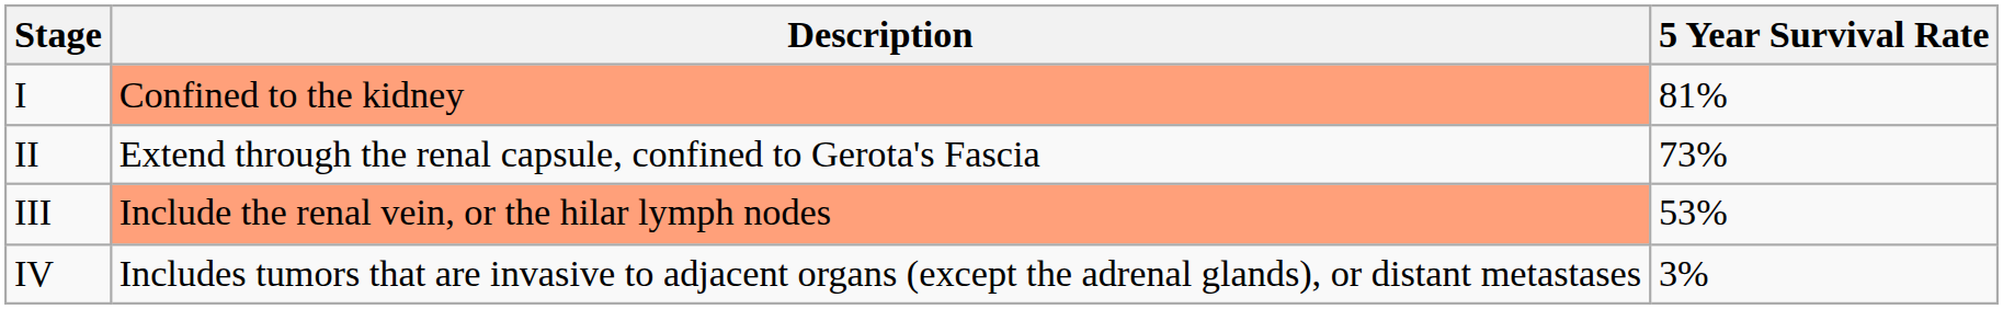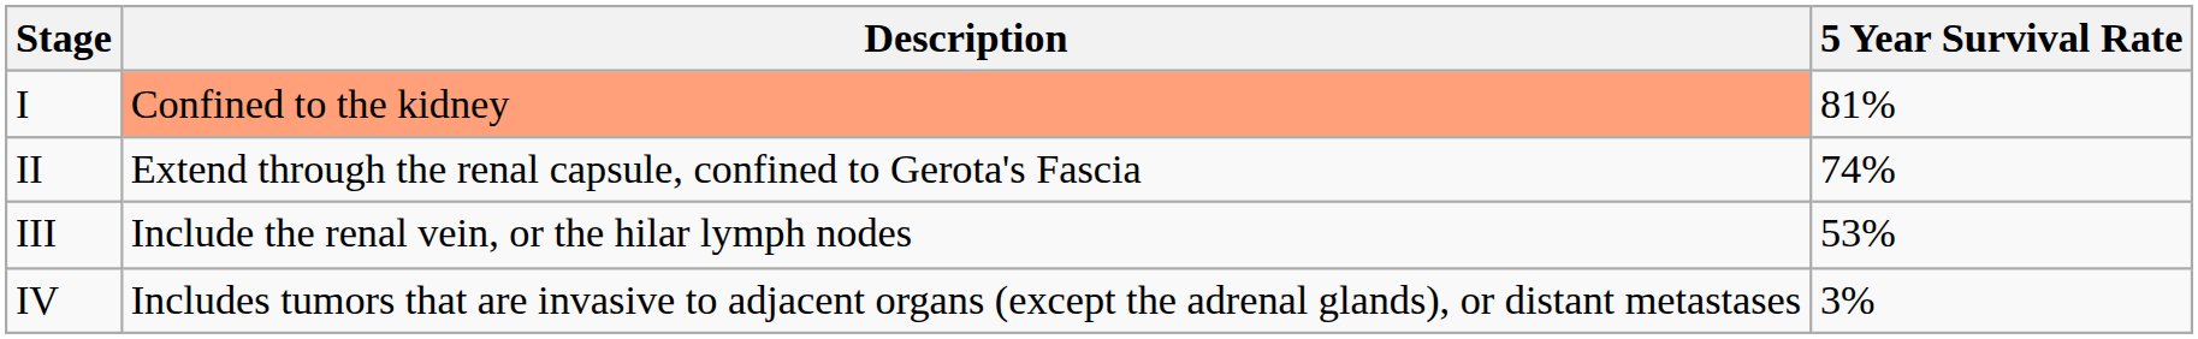 <table class="wikitable">
 <tr>
 <th>Stage</th>
 <th>Description</th>
 <th>5 Year Survival Rate</th>
 </tr>
 <tr>
 <td>I</td>
 <td style="background: lightsalmon;">Confined to the kidney</td>
 <td>81%</td>
 </tr>
 <tr>
 <td>II</td>
 <td>Extend through the renal capsule, confined to Gerota's Fascia</td>
-<td>73%</td>
+<td>74%</td>
 </tr>
 <tr>
 <td>III</td>
-<td style="background: lightsalmon;">Include the renal vein, or the hilar lymph nodes</td>
+<td>Include the renal vein, or the hilar lymph nodes</td>
 <td>53%</td>
 </tr>
 <tr>
 <td>IV</td>
 <td>Includes tumors that are invasive to adjacent organs (except the adrenal glands), or distant metastases</td>
 <td>3%</td>
 </tr>
 </table>
